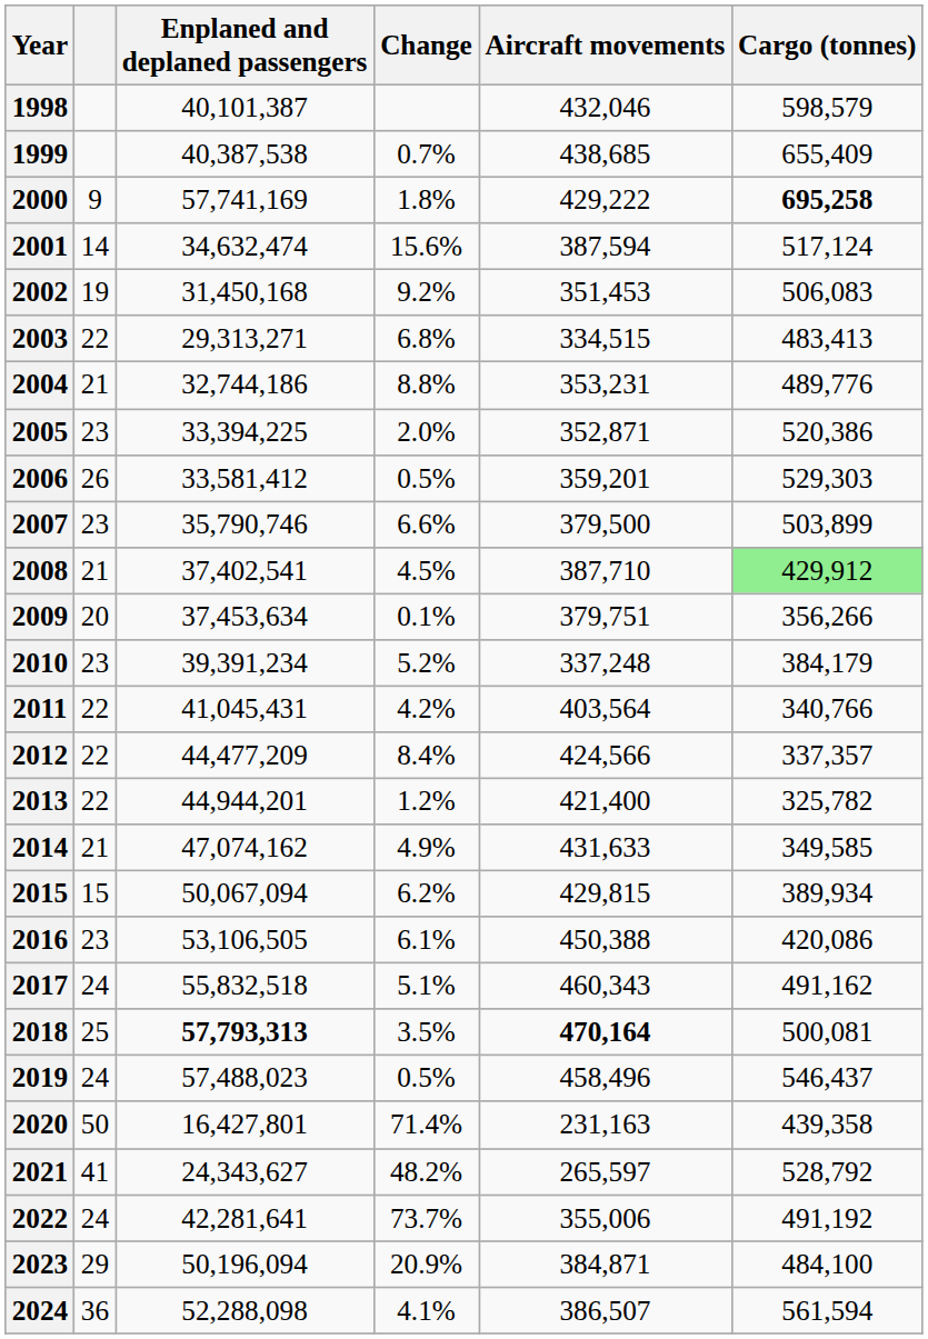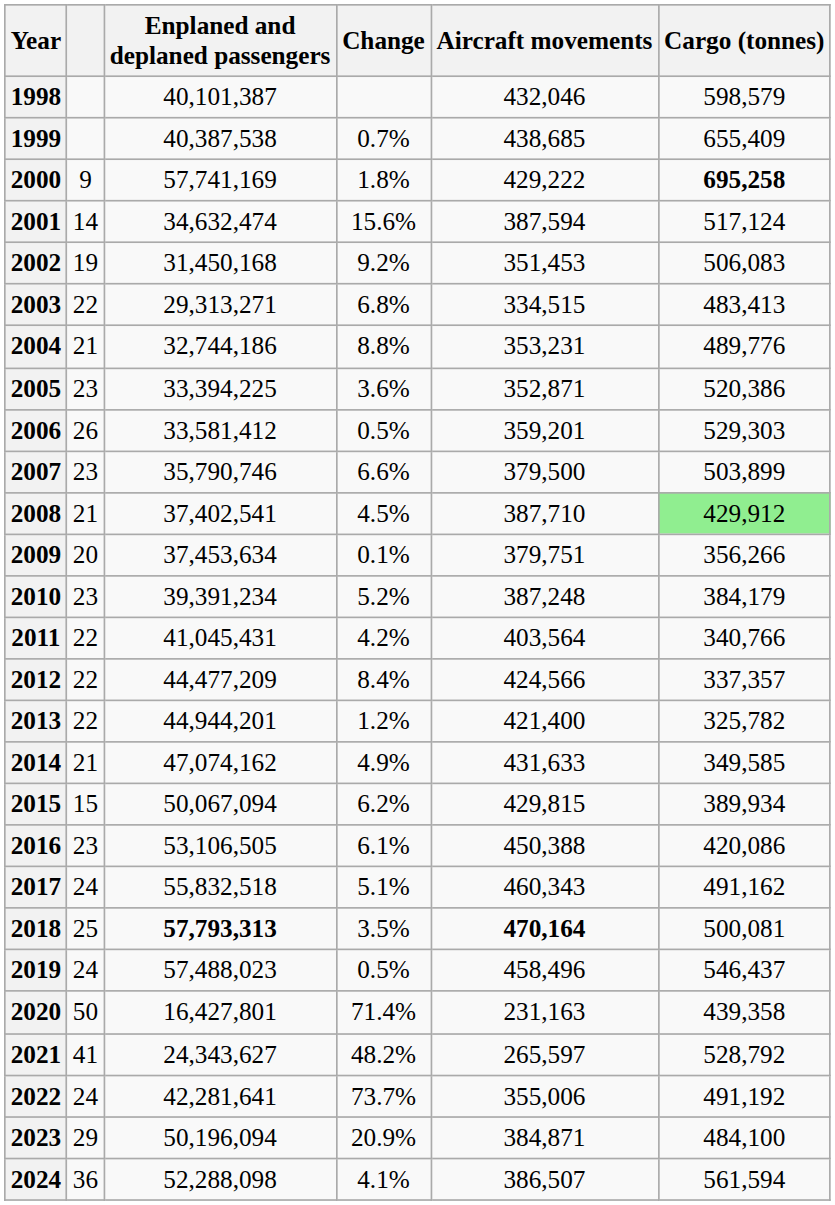 <table class="wikitable" style="text-align: center; font-size: 95%">
 <tr>
 <th>Year</th>
 <th></th>
 <th>Enplaned and<br>deplaned passengers</th>
 <th>Change</th>
 <th>Aircraft movements</th>
 <th>Cargo (tonnes)</th>
 </tr>
 <tr>
 <th>1998</th>
 <td></td>
 <td>40,101,387</td>
 <td></td>
 <td>432,046</td>
 <td>598,579</td>
 </tr>
 <tr>
 <th>1999</th>
 <td></td>
 <td>40,387,538</td>
 <td> 0.7%</td>
 <td>438,685</td>
 <td>655,409</td>
 </tr>
 <tr>
 <th>2000</th>
 <td>9</td>
 <td>57,741,169</td>
 <td> 1.8%</td>
 <td>429,222</td>
 <td><strong>695,258</strong></td>
 </tr>
 <tr>
 <th>2001</th>
 <td>14</td>
 <td>34,632,474</td>
 <td> 15.6%</td>
 <td>387,594</td>
 <td>517,124</td>
 </tr>
 <tr>
 <th>2002</th>
 <td>19</td>
 <td>31,450,168</td>
 <td> 9.2%</td>
 <td>351,453</td>
 <td>506,083</td>
 </tr>
 <tr>
 <th>2003</th>
 <td>22</td>
 <td>29,313,271</td>
 <td> 6.8%</td>
 <td>334,515</td>
 <td>483,413</td>
 </tr>
 <tr>
 <th>2004</th>
 <td>21</td>
 <td>32,744,186</td>
 <td> 8.8%</td>
 <td>353,231</td>
 <td>489,776</td>
 </tr>
 <tr>
 <th>2005</th>
 <td>23</td>
 <td>33,394,225</td>
-<td> 2.0%</td>
+<td> 3.6%</td>
 <td>352,871</td>
 <td>520,386</td>
 </tr>
 <tr>
 <th>2006</th>
 <td>26</td>
 <td>33,581,412</td>
 <td> 0.5%</td>
 <td>359,201</td>
 <td>529,303</td>
 </tr>
 <tr>
 <th>2007</th>
 <td>23</td>
 <td>35,790,746</td>
 <td> 6.6%</td>
 <td>379,500</td>
 <td>503,899</td>
 </tr>
 <tr>
 <th>2008</th>
 <td>21</td>
 <td>37,402,541</td>
 <td> 4.5%</td>
 <td>387,710</td>
 <td style="background: lightgreen;">429,912</td>
 </tr>
 <tr>
 <th>2009</th>
 <td>20</td>
 <td>37,453,634</td>
 <td> 0.1%</td>
 <td>379,751</td>
 <td>356,266</td>
 </tr>
 <tr>
 <th>2010</th>
 <td>23</td>
 <td>39,391,234</td>
 <td> 5.2%</td>
-<td>337,248</td>
+<td>387,248</td>
 <td>384,179</td>
 </tr>
 <tr>
 <th>2011</th>
 <td>22</td>
 <td>41,045,431</td>
 <td> 4.2%</td>
 <td>403,564</td>
 <td>340,766</td>
 </tr>
 <tr>
 <th>2012</th>
 <td>22</td>
 <td>44,477,209</td>
 <td> 8.4%</td>
 <td>424,566</td>
 <td>337,357</td>
 </tr>
 <tr>
 <th>2013</th>
 <td>22</td>
 <td>44,944,201</td>
 <td> 1.2%</td>
 <td>421,400</td>
 <td>325,782</td>
 </tr>
 <tr>
 <th>2014</th>
 <td>21</td>
 <td>47,074,162</td>
 <td> 4.9%</td>
 <td>431,633</td>
 <td>349,585</td>
 </tr>
 <tr>
 <th>2015</th>
 <td>15</td>
 <td>50,067,094</td>
 <td> 6.2%</td>
 <td>429,815</td>
 <td>389,934</td>
 </tr>
 <tr>
 <th>2016</th>
 <td>23</td>
 <td>53,106,505</td>
 <td> 6.1%</td>
 <td>450,388</td>
 <td>420,086</td>
 </tr>
 <tr>
 <th>2017</th>
 <td>24</td>
 <td>55,832,518</td>
 <td> 5.1%</td>
 <td>460,343</td>
 <td>491,162</td>
 </tr>
 <tr>
 <th>2018</th>
 <td>25</td>
 <td><strong>57,793,313</strong></td>
 <td> 3.5%</td>
 <td><strong>470,164</strong></td>
 <td>500,081</td>
 </tr>
 <tr>
 <th>2019</th>
 <td>24</td>
 <td>57,488,023</td>
 <td> 0.5%</td>
 <td>458,496</td>
 <td>546,437</td>
 </tr>
 <tr>
 <th>2020</th>
 <td>50</td>
 <td>16,427,801</td>
 <td> 71.4%</td>
 <td>231,163</td>
 <td>439,358</td>
 </tr>
 <tr>
 <th>2021</th>
 <td>41</td>
 <td>24,343,627</td>
 <td> 48.2%</td>
 <td>265,597</td>
 <td>528,792</td>
 </tr>
 <tr>
 <th>2022</th>
 <td>24</td>
 <td>42,281,641</td>
 <td> 73.7%</td>
 <td>355,006</td>
 <td>491,192</td>
 </tr>
 <tr>
 <th>2023</th>
 <td>29</td>
 <td>50,196,094</td>
 <td> 20.9%</td>
 <td>384,871</td>
 <td>484,100</td>
 </tr>
 <tr>
 <th>2024</th>
 <td>36</td>
 <td>52,288,098</td>
 <td> 4.1%</td>
 <td>386,507</td>
 <td>561,594</td>
 </tr>
 </table>
